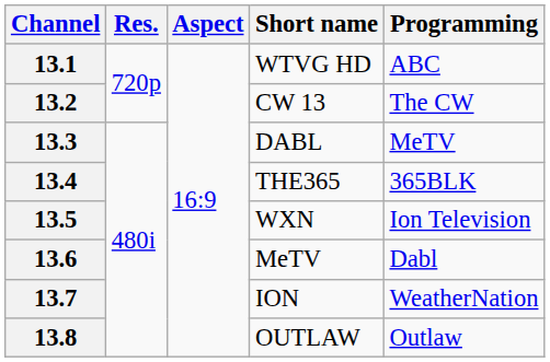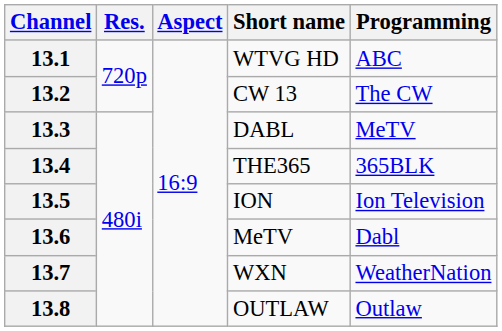 <table class="wikitable">
 <tr>
 <th scope = "col"><a href='#'>Channel</a></th>
 <th scope = "col"><a href='#'>Res.</a></th>
 <th scope = "col"><a href='#'>Aspect</a></th>
 <th scope = "col">Short name</th>
 <th scope = "col">Programming</th>
 </tr>
 <tr>
 <th scope = "row">13.1</th>
 <td rowspan="2"><a href='#'>720p</a></td>
 <td rowspan="8"><a href='#'>16:9</a></td>
 <td>WTVG HD</td>
 <td><a href='#'>ABC</a></td>
 </tr>
 <tr>
 <th scope = "row">13.2</th>
 <td>CW 13</td>
 <td><a href='#'>The CW</a></td>
 </tr>
 <tr>
 <th scope = "row">13.3</th>
 <td rowspan="6"><a href='#'>480i</a></td>
 <td>DABL</td>
 <td><a href='#'>MeTV</a></td>
 </tr>
 <tr>
 <th scope = "row">13.4</th>
 <td>THE365</td>
 <td><a href='#'>365BLK</a></td>
 </tr>
 <tr>
 <th scope = "row">13.5</th>
-<td>WXN</td>
+<td>ION</td>
 <td><a href='#'>Ion Television</a></td>
 </tr>
 <tr>
 <th scope = "row">13.6</th>
 <td>MeTV</td>
 <td><a href='#'>Dabl</a></td>
 </tr>
 <tr>
 <th scope = "row">13.7</th>
-<td>ION</td>
+<td>WXN</td>
 <td><a href='#'>WeatherNation</a></td>
 </tr>
 <tr>
 <th scope = "row">13.8</th>
 <td>OUTLAW</td>
 <td><a href='#'>Outlaw</a></td>
 </tr>
 </table>
